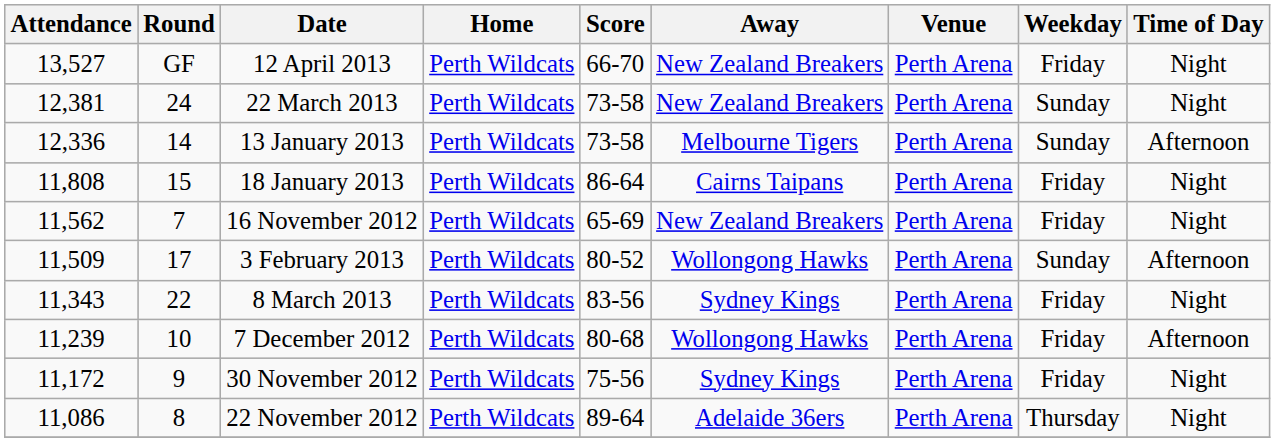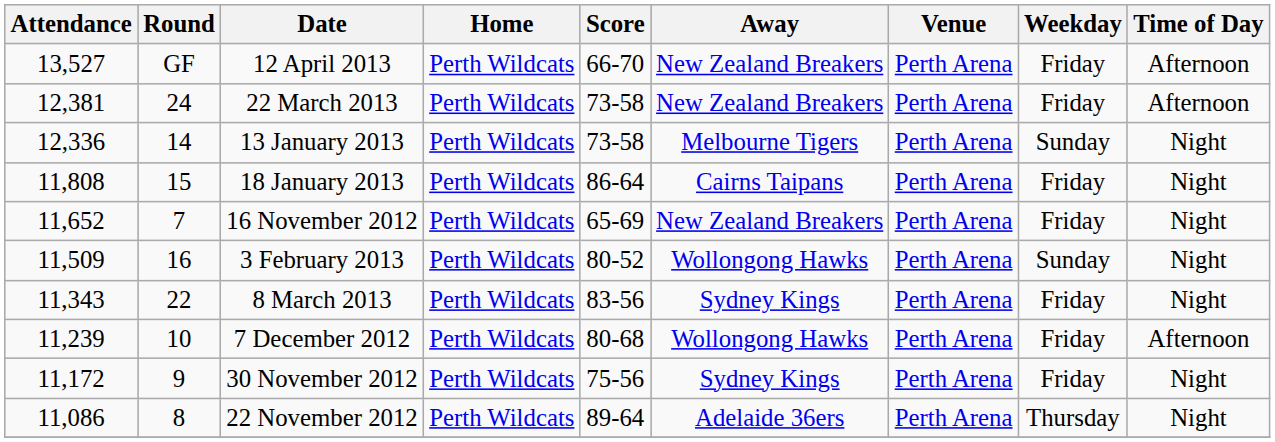 <table class="wikitable sortable" style="text-align:center;">
 <tr>
 <th>Attendance</th>
 <th>Round</th>
 <th>Date</th>
 <th>Home</th>
 <th>Score</th>
 <th>Away</th>
 <th>Venue</th>
 <th>Weekday</th>
 <th>Time of Day</th>
 </tr>
 <tr>
 <td>13,527</td>
 <td>GF</td>
 <td>12 April 2013</td>
 <td><a href='#'>Perth Wildcats</a></td>
 <td>66-70</td>
 <td><a href='#'>New Zealand Breakers</a></td>
 <td><a href='#'>Perth Arena</a></td>
 <td>Friday</td>
-<td>Night</td>
+<td>Afternoon</td>
 </tr>
 <tr>
 <td>12,381</td>
 <td>24</td>
 <td>22 March 2013</td>
 <td><a href='#'>Perth Wildcats</a></td>
 <td>73-58</td>
 <td><a href='#'>New Zealand Breakers</a></td>
 <td><a href='#'>Perth Arena</a></td>
-<td>Sunday</td>
-<td>Night</td>
+<td>Friday</td>
+<td>Afternoon</td>
 </tr>
 <tr>
 <td>12,336</td>
 <td>14</td>
 <td>13 January 2013</td>
 <td><a href='#'>Perth Wildcats</a></td>
 <td>73-58</td>
 <td><a href='#'>Melbourne Tigers</a></td>
 <td><a href='#'>Perth Arena</a></td>
 <td>Sunday</td>
-<td>Afternoon</td>
+<td>Night</td>
 </tr>
 <tr>
 <td>11,808</td>
 <td>15</td>
 <td>18 January 2013</td>
 <td><a href='#'>Perth Wildcats</a></td>
 <td>86-64</td>
 <td><a href='#'>Cairns Taipans</a></td>
 <td><a href='#'>Perth Arena</a></td>
 <td>Friday</td>
 <td>Night</td>
 </tr>
 <tr>
-<td>11,562</td>
+<td>11,652</td>
 <td>7</td>
 <td>16 November 2012</td>
 <td><a href='#'>Perth Wildcats</a></td>
 <td>65-69</td>
 <td><a href='#'>New Zealand Breakers</a></td>
 <td><a href='#'>Perth Arena</a></td>
 <td>Friday</td>
 <td>Night</td>
 </tr>
 <tr>
 <td>11,509</td>
-<td>17</td>
+<td>16</td>
 <td>3 February 2013</td>
 <td><a href='#'>Perth Wildcats</a></td>
 <td>80-52</td>
 <td><a href='#'>Wollongong Hawks</a></td>
 <td><a href='#'>Perth Arena</a></td>
 <td>Sunday</td>
-<td>Afternoon</td>
+<td>Night</td>
 </tr>
 <tr>
 <td>11,343</td>
 <td>22</td>
 <td>8 March 2013</td>
 <td><a href='#'>Perth Wildcats</a></td>
 <td>83-56</td>
 <td><a href='#'>Sydney Kings</a></td>
 <td><a href='#'>Perth Arena</a></td>
 <td>Friday</td>
 <td>Night</td>
 </tr>
 <tr>
 <td>11,239</td>
 <td>10</td>
 <td>7 December 2012</td>
 <td><a href='#'>Perth Wildcats</a></td>
 <td>80-68</td>
 <td><a href='#'>Wollongong Hawks</a></td>
 <td><a href='#'>Perth Arena</a></td>
 <td>Friday</td>
 <td>Afternoon</td>
 </tr>
 <tr>
 <td>11,172</td>
 <td>9</td>
 <td>30 November 2012</td>
 <td><a href='#'>Perth Wildcats</a></td>
 <td>75-56</td>
 <td><a href='#'>Sydney Kings</a></td>
 <td><a href='#'>Perth Arena</a></td>
 <td>Friday</td>
 <td>Night</td>
 </tr>
 <tr>
 <td>11,086</td>
 <td>8</td>
 <td>22 November 2012</td>
 <td><a href='#'>Perth Wildcats</a></td>
 <td>89-64</td>
 <td><a href='#'>Adelaide 36ers</a></td>
 <td><a href='#'>Perth Arena</a></td>
 <td>Thursday</td>
 <td>Night</td>
 </tr>
 <tr>
 </tr>
 </table>
